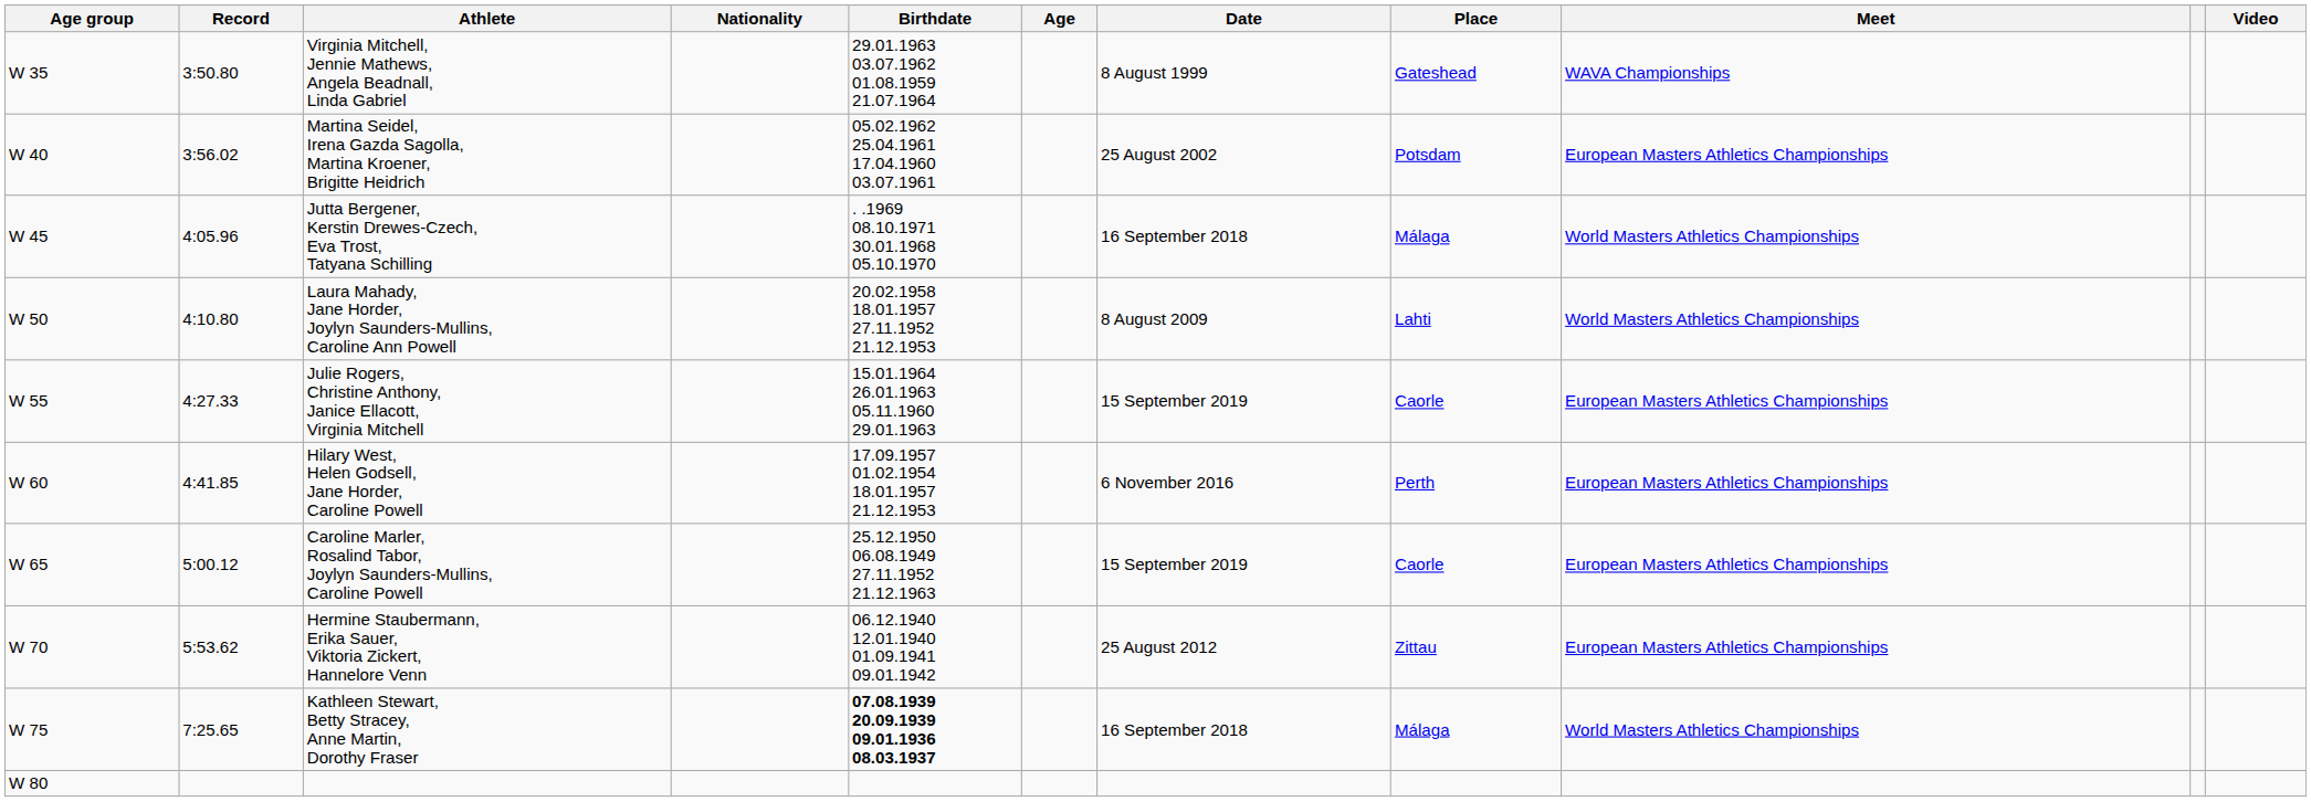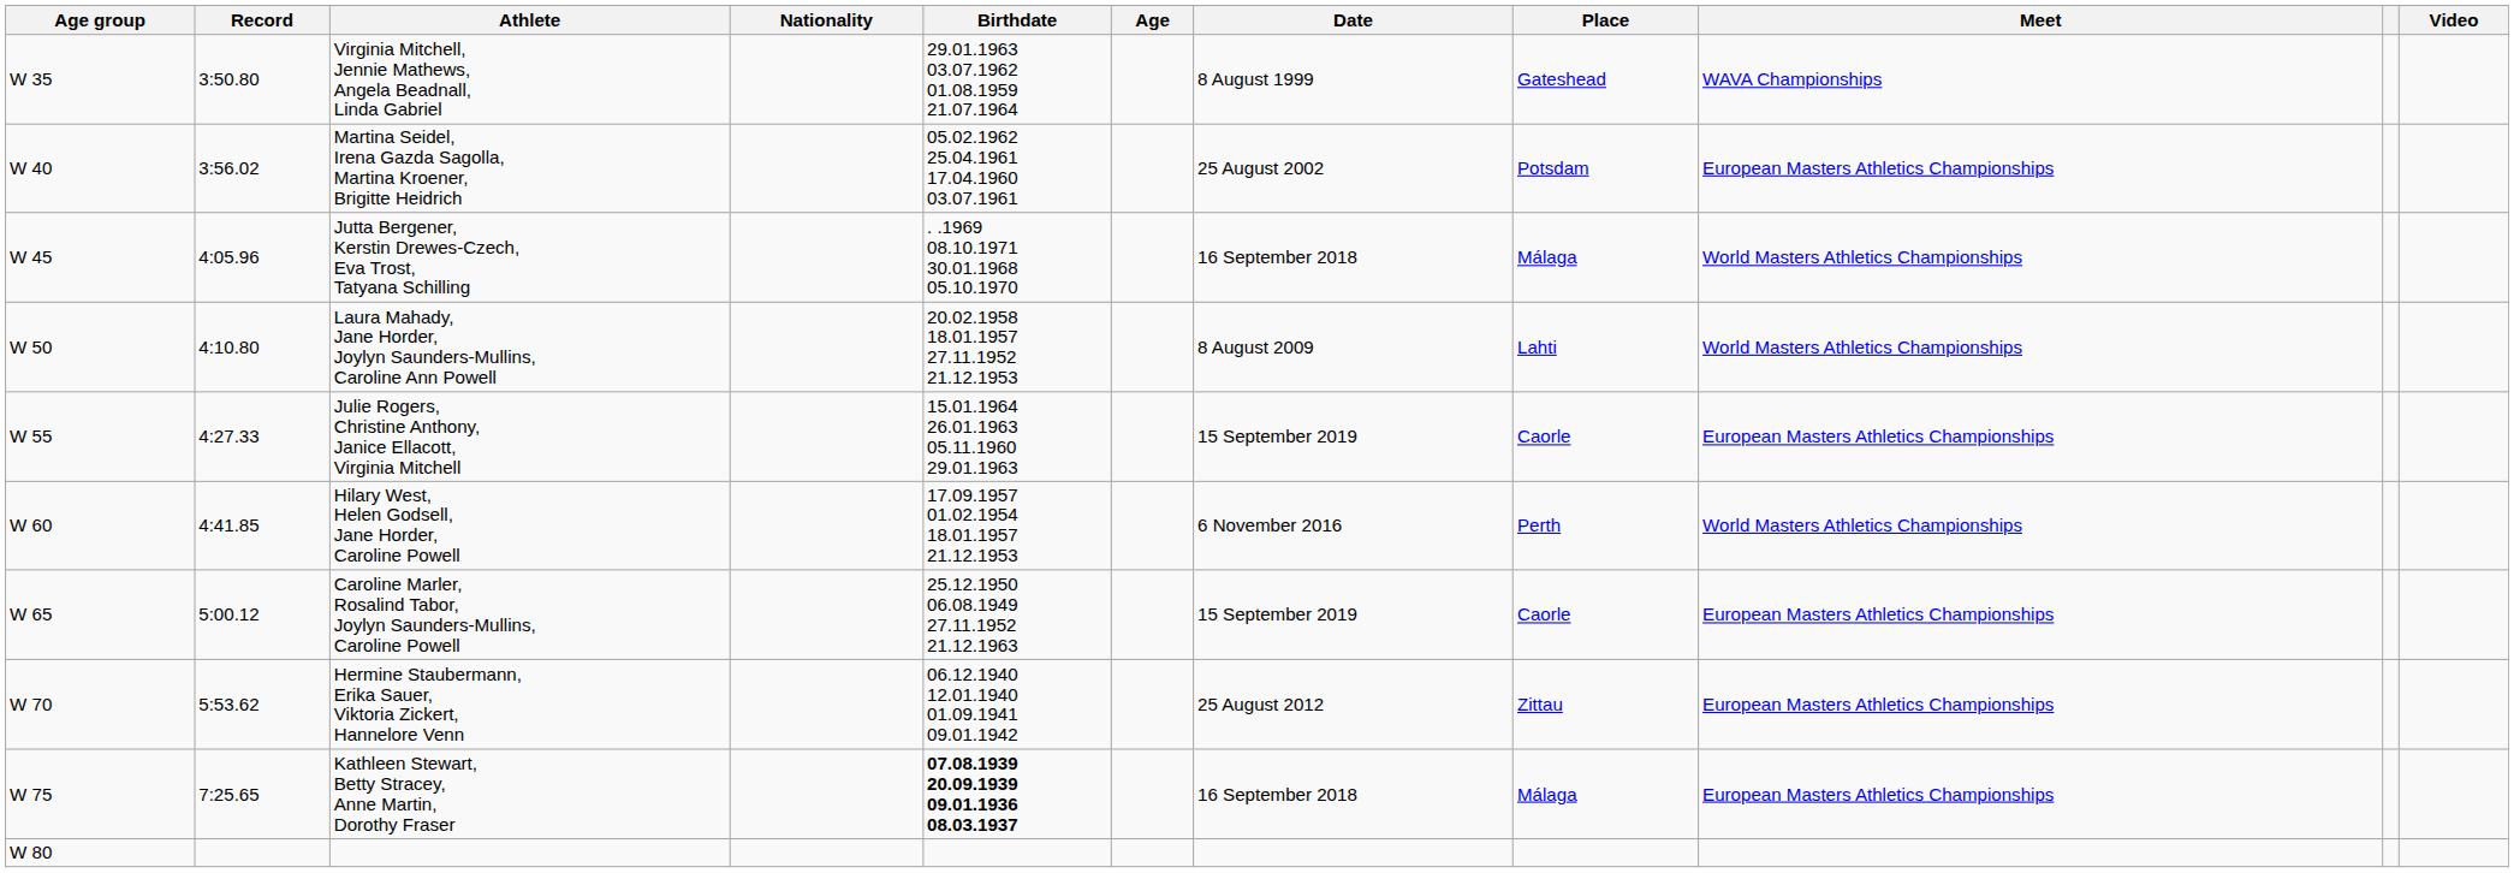 <table class="wikitable" style="font-size:90%; width: 100%;">
 <tr>
 <th>Age group</th>
 <th>Record</th>
 <th>Athlete</th>
 <th>Nationality</th>
 <th>Birthdate</th>
 <th>Age</th>
 <th>Date</th>
 <th>Place</th>
 <th>Meet</th>
 <th></th>
 <th>Video</th>
 </tr>
 <tr>
 <td>W 35</td>
 <td>3:50.80</td>
 <td>Virginia Mitchell,<br>Jennie Mathews,<br>Angela Beadnall,<br>Linda Gabriel</td>
 <td></td>
 <td>29.01.1963<br>03.07.1962<br>01.08.1959<br>21.07.1964</td>
 <td></td>
 <td>8 August 1999</td>
 <td><a href='#'>Gateshead</a> </td>
 <td><a href='#'>WAVA Championships</a></td>
 <td></td>
 <td></td>
 </tr>
 <tr>
 <td>W 40</td>
 <td>3:56.02</td>
 <td>Martina Seidel,<br>Irena Gazda Sagolla,<br>Martina Kroener,<br>Brigitte Heidrich</td>
 <td></td>
 <td>05.02.1962<br>25.04.1961<br>17.04.1960<br>03.07.1961</td>
 <td></td>
 <td>25 August 2002</td>
 <td><a href='#'>Potsdam</a> </td>
 <td><a href='#'>European Masters Athletics Championships</a></td>
 <td></td>
 <td></td>
 </tr>
 <tr>
 <td>W 45</td>
 <td>4:05.96</td>
 <td>Jutta Bergener,<br>Kerstin Drewes-Czech,<br>Eva Trost,<br>Tatyana Schilling</td>
 <td></td>
 <td>.  .1969<br>08.10.1971<br>30.01.1968<br>05.10.1970</td>
 <td></td>
 <td>16 September 2018</td>
 <td><a href='#'>Málaga</a> </td>
 <td><a href='#'>World Masters Athletics Championships</a></td>
 <td></td>
 <td></td>
 </tr>
 <tr>
 <td>W 50</td>
 <td>4:10.80</td>
 <td>Laura Mahady,<br>Jane Horder,<br>Joylyn Saunders-Mullins,<br>Caroline Ann Powell</td>
 <td></td>
 <td>20.02.1958<br>18.01.1957<br>27.11.1952<br>21.12.1953</td>
 <td></td>
 <td>8 August 2009</td>
 <td><a href='#'>Lahti</a> </td>
 <td><a href='#'>World Masters Athletics Championships</a></td>
 <td></td>
 <td></td>
 </tr>
 <tr>
 <td>W 55</td>
 <td>4:27.33</td>
 <td>Julie Rogers,<br>Christine Anthony,<br>Janice Ellacott,<br>Virginia Mitchell</td>
 <td></td>
 <td>15.01.1964<br>26.01.1963<br>05.11.1960<br>29.01.1963</td>
 <td></td>
 <td>15 September 2019</td>
 <td><a href='#'>Caorle</a> </td>
 <td><a href='#'>European Masters Athletics Championships</a></td>
 <td></td>
 </tr>
 <tr>
 <td>W 60</td>
 <td>4:41.85</td>
 <td>Hilary West,<br>Helen Godsell,<br>Jane Horder,<br>Caroline Powell</td>
 <td></td>
 <td>17.09.1957<br>01.02.1954<br>18.01.1957<br>21.12.1953</td>
 <td></td>
 <td>6 November 2016</td>
 <td><a href='#'>Perth</a> </td>
-<td><a href='#'>European Masters Athletics Championships</a></td>
+<td><a href='#'>World Masters Athletics Championships</a></td>
 <td></td>
 <td></td>
 </tr>
 <tr>
 <td>W 65</td>
 <td>5:00.12</td>
 <td>Caroline Marler,<br>Rosalind Tabor,<br>Joylyn Saunders-Mullins,<br>Caroline Powell</td>
 <td></td>
 <td>25.12.1950<br>06.08.1949<br>27.11.1952<br>21.12.1963</td>
 <td></td>
 <td>15 September 2019</td>
 <td><a href='#'>Caorle</a> </td>
 <td><a href='#'>European Masters Athletics Championships</a></td>
 <td></td>
 </tr>
 <tr>
 <td>W 70</td>
 <td>5:53.62</td>
 <td>Hermine Staubermann,<br>Erika Sauer,<br>Viktoria Zickert,<br>Hannelore Venn</td>
 <td></td>
 <td>06.12.1940<br>12.01.1940<br>01.09.1941<br>09.01.1942</td>
 <td></td>
 <td>25 August 2012</td>
 <td><a href='#'>Zittau</a> </td>
 <td><a href='#'>European Masters Athletics Championships</a></td>
 <td></td>
 <td></td>
 </tr>
 <tr>
 <td>W 75</td>
 <td>7:25.65</td>
 <td>Kathleen Stewart,<br>Betty Stracey,<br>Anne Martin,<br>Dorothy Fraser</td>
 <td></td>
 <td><strong>07.08.1939<br>20.09.1939<br>09.01.1936<br>08.03.1937</strong></td>
 <td></td>
 <td>16 September 2018</td>
 <td><a href='#'>Málaga</a> </td>
-<td><a href='#'>World Masters Athletics Championships</a></td>
+<td><a href='#'>European Masters Athletics Championships</a></td>
 <td></td>
 <td></td>
 </tr>
 <tr>
 <td>W 80</td>
 <td></td>
 <td></td>
 <td></td>
 <td></td>
 <td></td>
 <td></td>
 <td></td>
 <td></td>
 <td></td>
 <td></td>
 </tr>
 </table>
